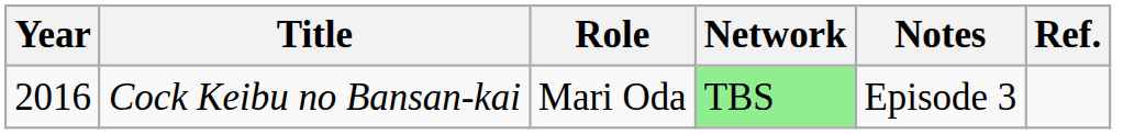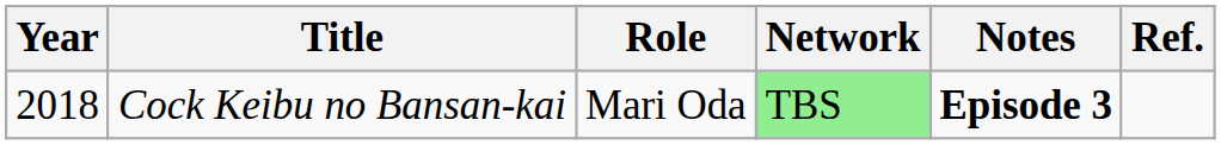 <table class="wikitable">
 <tr>
 <th>Year</th>
 <th>Title</th>
 <th>Role</th>
 <th>Network</th>
 <th>Notes</th>
 <th>Ref.</th>
 </tr>
 <tr>
-<td>2016</td>
+<td>2018</td>
 <td><em>Cock Keibu no Bansan-kai</em></td>
 <td>Mari Oda</td>
 <td style="background: lightgreen;">TBS</td>
-<td>Episode 3</td>
+<td><strong>Episode 3</strong></td>
 <td></td>
 </tr>
 </table>
